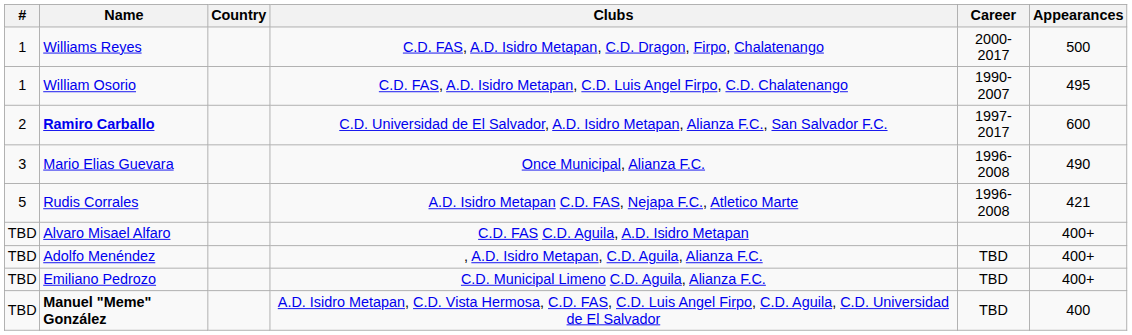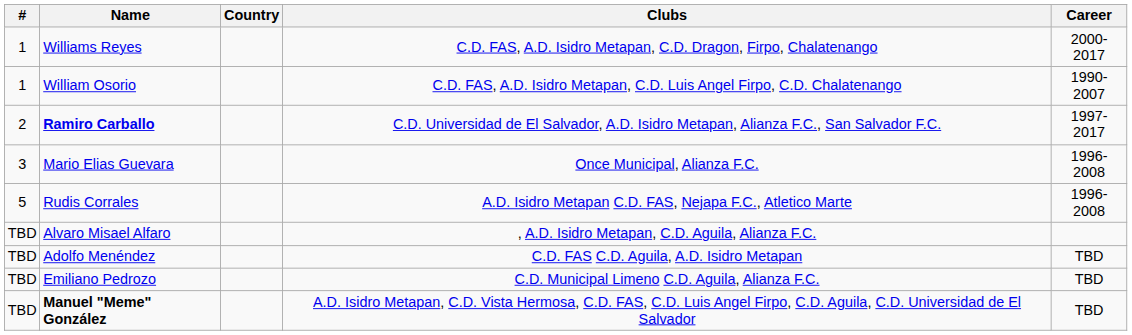 <table class="wikitable" style="text-align:center;">
 <tr>
 <th>#</th>
 <th>Name</th>
 <th>Country</th>
 <th>Clubs</th>
 <th>Career</th>
-<th>Appearances</th>
 </tr>
 <tr>
 <td>1</td>
 <td style="text-align:left;"><a href='#'>Williams Reyes</a></td>
 <td></td>
 <td><a href='#'>C.D. FAS</a>, <a href='#'>A.D. Isidro Metapan</a>, <a href='#'>C.D. Dragon</a>, <a href='#'>Firpo</a>, <a href='#'>Chalatenango</a></td>
 <td>2000-2017</td>
-<td>500</td>
 </tr>
 <tr>
 <td>1</td>
 <td style="text-align:left;"><a href='#'>William Osorio</a></td>
 <td></td>
 <td><a href='#'>C.D. FAS</a>, <a href='#'>A.D. Isidro Metapan</a>, <a href='#'>C.D. Luis Angel Firpo</a>, <a href='#'>C.D. Chalatenango</a></td>
 <td>1990-2007</td>
-<td>495</td>
 </tr>
 <tr>
 <td>2</td>
 <td align="left"><strong><a href='#'>Ramiro Carballo</a></strong></td>
 <td></td>
 <td><a href='#'>C.D. Universidad de El Salvador</a>, <a href='#'>A.D. Isidro Metapan</a>, <a href='#'>Alianza F.C.</a>, <a href='#'>San Salvador F.C.</a></td>
 <td>1997-2017</td>
-<td>600</td>
 </tr>
 <tr>
 <td>3</td>
 <td style="text-align:left;"><a href='#'>Mario Elias Guevara</a></td>
 <td></td>
 <td><a href='#'>Once Municipal</a>, <a href='#'>Alianza F.C.</a></td>
 <td>1996-2008</td>
-<td>490</td>
 </tr>
 <tr>
 <td>5</td>
 <td style="text-align:left;"><a href='#'>Rudis Corrales</a></td>
 <td></td>
 <td><a href='#'>A.D. Isidro Metapan</a> <a href='#'>C.D. FAS</a>, <a href='#'>Nejapa F.C.</a>, <a href='#'>Atletico Marte</a></td>
 <td>1996-2008</td>
-<td>421</td>
 </tr>
 <tr>
 <td>TBD</td>
 <td style="text-align:left;"><a href='#'>Alvaro Misael Alfaro</a></td>
 <td></td>
-<td><a href='#'>C.D. FAS</a> <a href='#'>C.D. Aguila</a>, <a href='#'>A.D. Isidro Metapan</a></td>
+<td>, <a href='#'>A.D. Isidro Metapan</a>, <a href='#'>C.D. Aguila</a>, <a href='#'>Alianza F.C.</a></td>
 <td></td>
-<td>400+</td>
 </tr>
 <tr>
 <td>TBD</td>
 <td style="text-align:left;"><a href='#'>Adolfo Menéndez</a></td>
 <td></td>
-<td>, <a href='#'>A.D. Isidro Metapan</a>, <a href='#'>C.D. Aguila</a>, <a href='#'>Alianza F.C.</a></td>
+<td><a href='#'>C.D. FAS</a> <a href='#'>C.D. Aguila</a>, <a href='#'>A.D. Isidro Metapan</a></td>
 <td>TBD</td>
-<td>400+</td>
 </tr>
 <tr>
 <td>TBD</td>
 <td style="text-align:left;"><a href='#'>Emiliano Pedrozo</a></td>
 <td></td>
 <td><a href='#'>C.D. Municipal Limeno</a> <a href='#'>C.D. Aguila</a>, <a href='#'>Alianza F.C.</a></td>
 <td>TBD</td>
-<td>400+</td>
 </tr>
 <tr>
 <td>TBD</td>
 <td style="text-align:left;"><strong>Manuel "Meme" González</strong></td>
 <td></td>
 <td><a href='#'>A.D. Isidro Metapan</a>, <a href='#'>C.D. Vista Hermosa</a>, <a href='#'>C.D. FAS</a>, <a href='#'>C.D. Luis Angel Firpo</a>, <a href='#'>C.D. Aguila</a>, <a href='#'>C.D. Universidad de El Salvador</a></td>
 <td>TBD</td>
-<td>400</td>
 </tr>
 </table>
